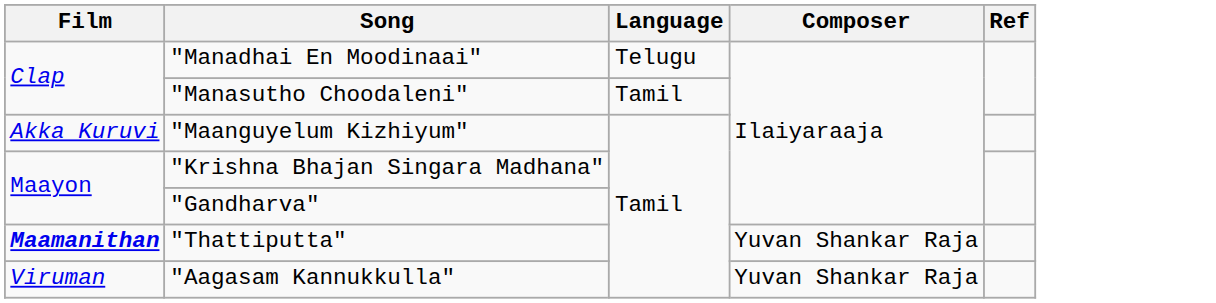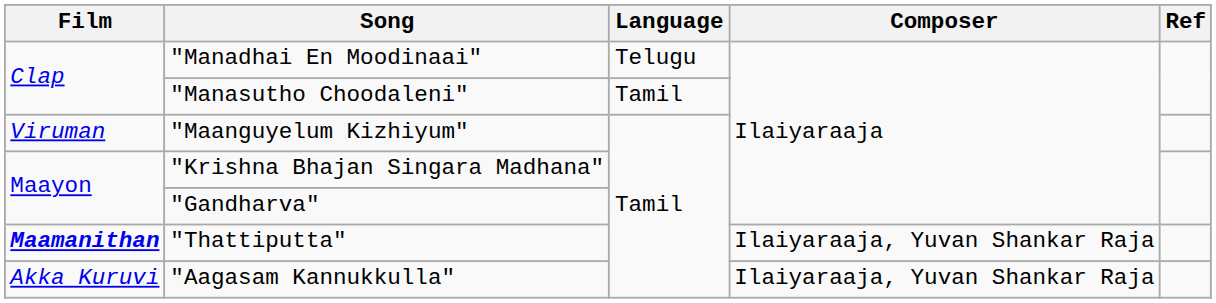 <table class="wikitable sortable" style="font-size:95%;">
 <tr>
 <th>Film</th>
 <th>Song</th>
 <th>Language</th>
 <th>Composer</th>
 <th>Ref</th>
 </tr>
 <tr>
 <td rowspan="2"><a href='#'><em>Clap</em></a></td>
 <td>"Manadhai En Moodinaai"</td>
 <td>Telugu</td>
 <td rowspan="5">Ilaiyaraaja</td>
 <td rowspan="2"></td>
 </tr>
 <tr>
 <td>"Manasutho Choodaleni"</td>
 <td>Tamil</td>
 </tr>
 <tr>
-<td><a href='#'><em>Akka Kuruvi</em></a></td>
+<td><em><a href='#'>Viruman</a></em></td>
 <td>"Maanguyelum Kizhiyum"</td>
 <td rowspan="5">Tamil</td>
 <td></td>
 </tr>
 <tr>
 <td rowspan="2"><a href='#'>Maayon</a></td>
 <td>"Krishna Bhajan Singara Madhana"</td>
 <td rowspan="2"></td>
 </tr>
 <tr>
 <td>"Gandharva"</td>
 </tr>
 <tr>
 <td><strong><em><a href='#'>Maamanithan</a></em></strong></td>
 <td>"Thattiputta"</td>
-<td>Yuvan Shankar Raja</td>
+<td>Ilaiyaraaja, Yuvan Shankar Raja</td>
 <td></td>
 </tr>
 <tr>
-<td><em><a href='#'>Viruman</a></em></td>
+<td><a href='#'><em>Akka Kuruvi</em></a></td>
 <td>"Aagasam Kannukkulla"</td>
-<td>Yuvan Shankar Raja</td>
+<td>Ilaiyaraaja, Yuvan Shankar Raja</td>
 <td></td>
 </tr>
 </table>
